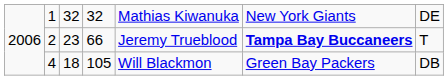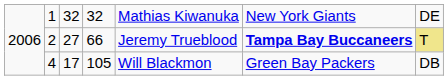 <table class="wikitable sortable">
 <tr>
 <td rowspan="3">2006</td>
 <td>1</td>
 <td>32</td>
 <td>32</td>
 <td><a href='#'>Mathias Kiwanuka</a></td>
 <td><a href='#'>New York Giants</a></td>
 <td>DE</td>
 </tr>
 <tr>
 <td>2</td>
-<td>23</td>
+<td>27</td>
 <td>66</td>
 <td><a href='#'>Jeremy Trueblood</a></td>
 <td><strong><a href='#'>Tampa Bay Buccaneers</a></strong></td>
-<td>T</td>
+<td style="background: khaki;">T</td>
 </tr>
 <tr>
 <td>4</td>
-<td>18</td>
+<td>17</td>
 <td>105</td>
 <td><a href='#'>Will Blackmon</a></td>
 <td><a href='#'>Green Bay Packers</a></td>
 <td>DB</td>
 </tr>
 </table>
